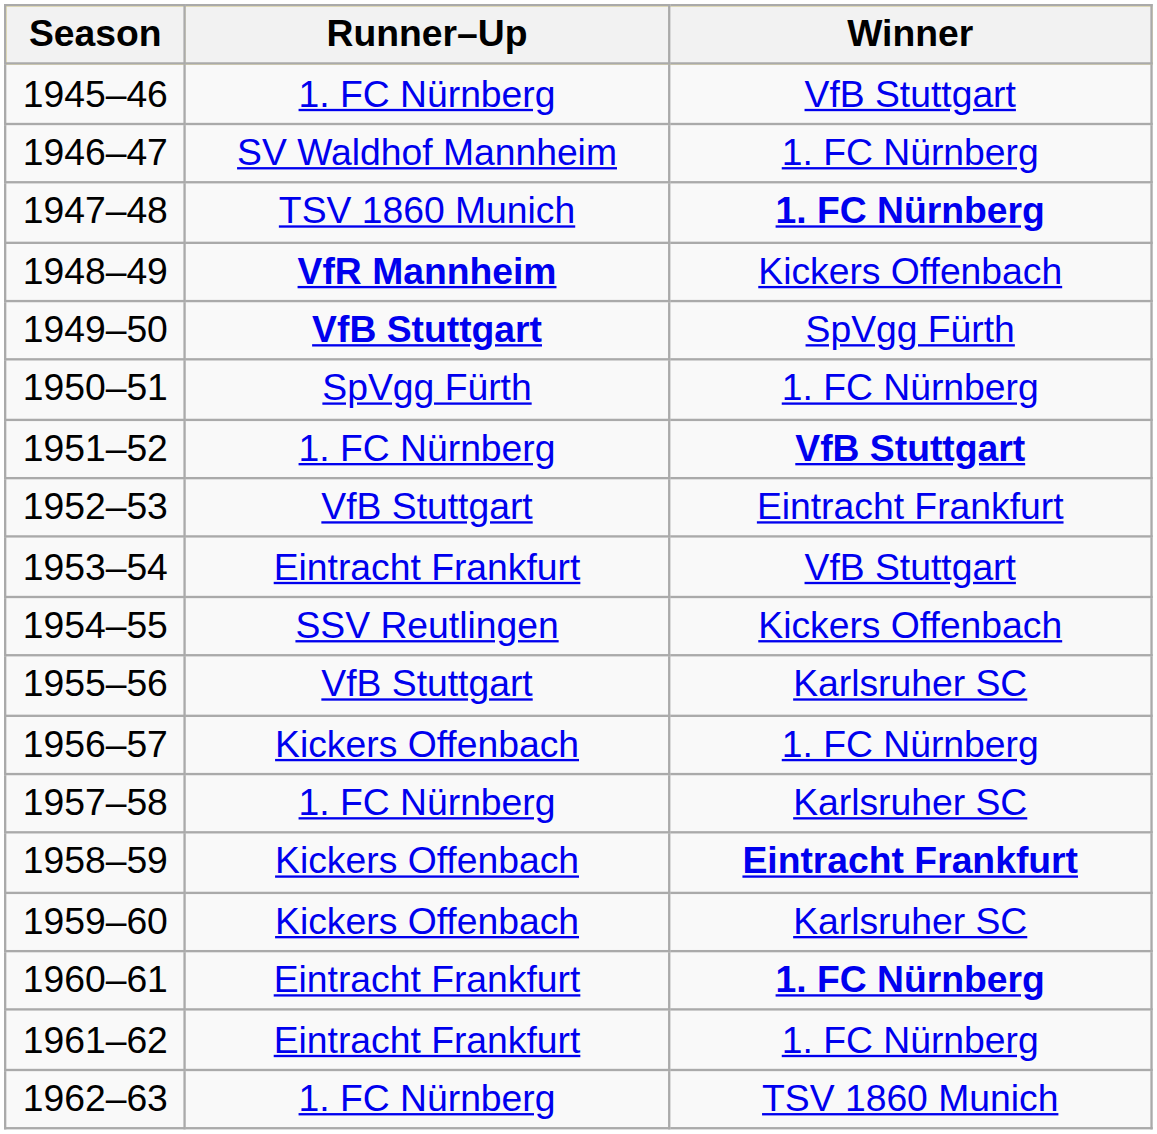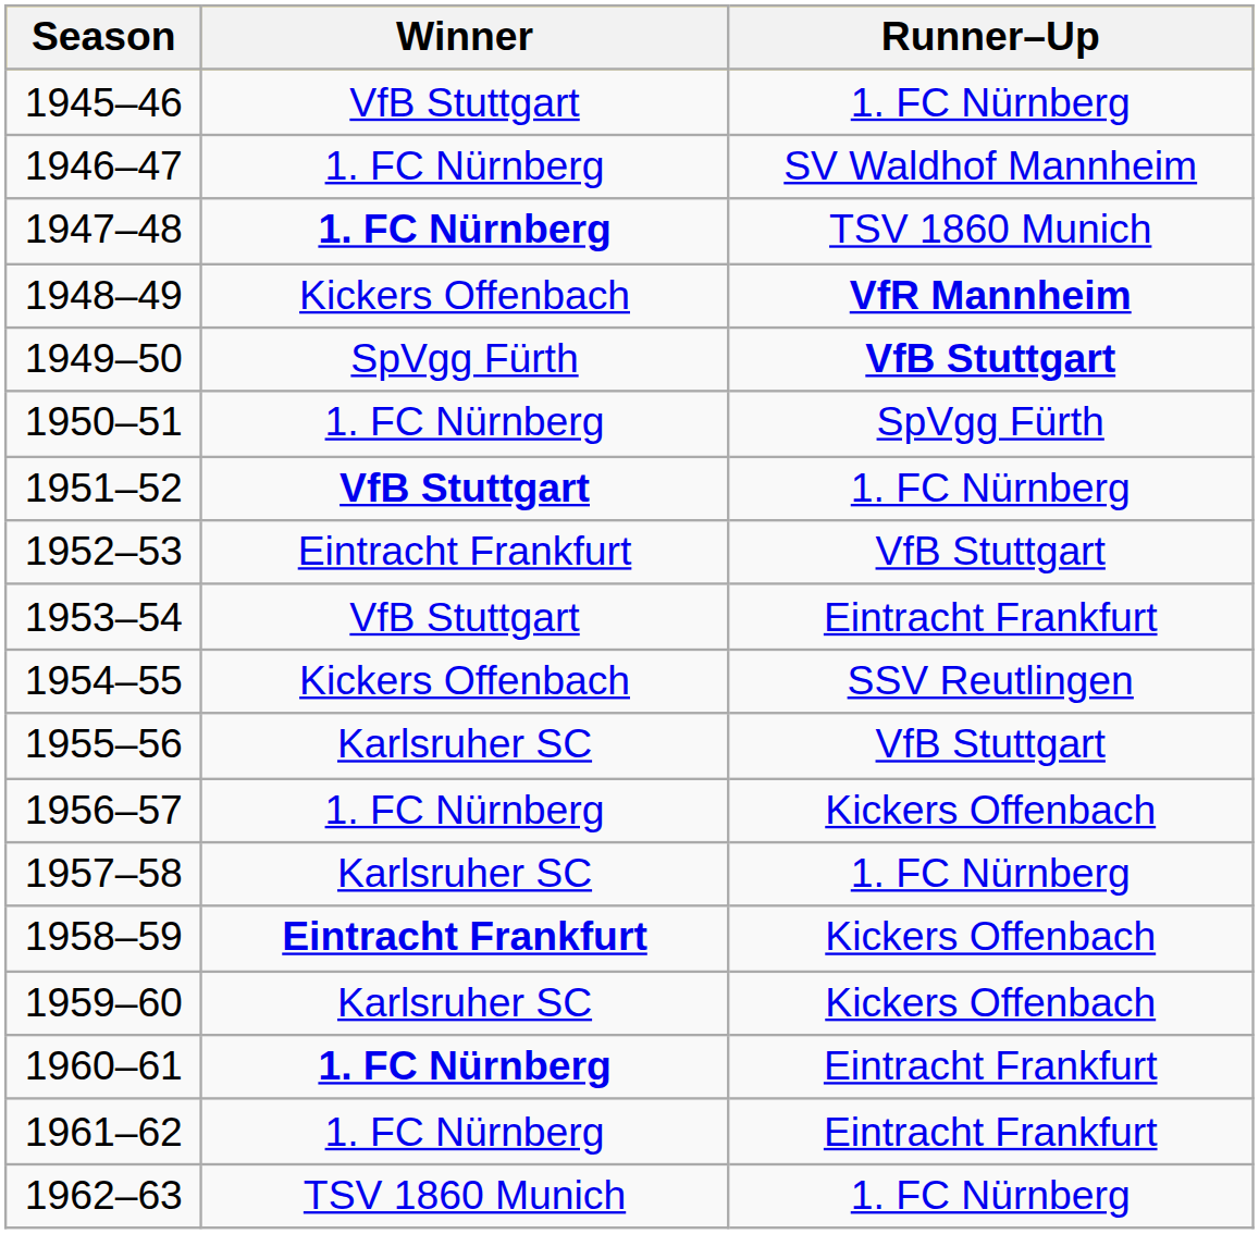 <table class="wikitable">
 <tr align="center" style="background:#FFD700">
 <th width="70">Season</th>
+<th width="200">Winner</th>
 <th width="200">Runner–Up</th>
-<th width="200">Winner</th>
 </tr>
 <tr align="center">
 <td>1945–46</td>
+<td><a href='#'>VfB Stuttgart</a></td>
 <td><a href='#'>1. FC Nürnberg</a></td>
+</tr>
+<tr align="center">
+<td>1946–47</td>
+<td><a href='#'>1. FC Nürnberg</a></td>
+<td><a href='#'>SV Waldhof Mannheim</a></td>
+</tr>
+<tr align="center">
+<td>1947–48</td>
+<td><strong><a href='#'>1. FC Nürnberg</a></strong></td>
+<td><a href='#'>TSV 1860 Munich</a></td>
+</tr>
+<tr align="center">
+<td>1948–49</td>
+<td><a href='#'>Kickers Offenbach</a></td>
+<td><strong><a href='#'>VfR Mannheim</a></strong></td>
+</tr>
+<tr align="center">
+<td>1949–50</td>
+<td><a href='#'>SpVgg Fürth</a></td>
+<td><strong><a href='#'>VfB Stuttgart</a></strong></td>
+</tr>
+<tr align="center">
+<td>1950–51</td>
+<td><a href='#'>1. FC Nürnberg</a></td>
+<td><a href='#'>SpVgg Fürth</a></td>
+</tr>
+<tr align="center">
+<td>1951–52</td>
+<td><strong><a href='#'>VfB Stuttgart</a></strong></td>
+<td><a href='#'>1. FC Nürnberg</a></td>
+</tr>
+<tr align="center">
+<td>1952–53</td>
+<td><a href='#'>Eintracht Frankfurt</a></td>
 <td><a href='#'>VfB Stuttgart</a></td>
 </tr>
 <tr align="center">
-<td>1946–47</td>
-<td><a href='#'>SV Waldhof Mannheim</a></td>
-<td><a href='#'>1. FC Nürnberg</a></td>
-</tr>
-<tr align="center">
-<td>1947–48</td>
-<td><a href='#'>TSV 1860 Munich</a></td>
-<td><strong><a href='#'>1. FC Nürnberg</a></strong></td>
-</tr>
-<tr align="center">
-<td>1948–49</td>
-<td><strong><a href='#'>VfR Mannheim</a></strong></td>
-<td><a href='#'>Kickers Offenbach</a></td>
-</tr>
-<tr align="center">
-<td>1949–50</td>
-<td><strong><a href='#'>VfB Stuttgart</a></strong></td>
-<td><a href='#'>SpVgg Fürth</a></td>
-</tr>
-<tr align="center">
-<td>1950–51</td>
-<td><a href='#'>SpVgg Fürth</a></td>
-<td><a href='#'>1. FC Nürnberg</a></td>
-</tr>
-<tr align="center">
-<td>1951–52</td>
-<td><a href='#'>1. FC Nürnberg</a></td>
-<td><strong><a href='#'>VfB Stuttgart</a></strong></td>
-</tr>
-<tr align="center">
-<td>1952–53</td>
+<td>1953–54</td>
 <td><a href='#'>VfB Stuttgart</a></td>
 <td><a href='#'>Eintracht Frankfurt</a></td>
 </tr>
 <tr align="center">
-<td>1953–54</td>
-<td><a href='#'>Eintracht Frankfurt</a></td>
+<td>1954–55</td>
+<td><a href='#'>Kickers Offenbach</a></td>
+<td><a href='#'>SSV Reutlingen</a></td>
+</tr>
+<tr align="center">
+<td>1955–56</td>
+<td><a href='#'>Karlsruher SC</a></td>
 <td><a href='#'>VfB Stuttgart</a></td>
 </tr>
 <tr align="center">
-<td>1954–55</td>
-<td><a href='#'>SSV Reutlingen</a></td>
+<td>1956–57</td>
+<td><a href='#'>1. FC Nürnberg</a></td>
 <td><a href='#'>Kickers Offenbach</a></td>
 </tr>
 <tr align="center">
-<td>1955–56</td>
-<td><a href='#'>VfB Stuttgart</a></td>
+<td>1957–58</td>
 <td><a href='#'>Karlsruher SC</a></td>
-</tr>
-<tr align="center">
-<td>1956–57</td>
-<td><a href='#'>Kickers Offenbach</a></td>
 <td><a href='#'>1. FC Nürnberg</a></td>
 </tr>
 <tr align="center">
-<td>1957–58</td>
-<td><a href='#'>1. FC Nürnberg</a></td>
-<td><a href='#'>Karlsruher SC</a></td>
-</tr>
-<tr align="center">
 <td>1958–59</td>
+<td><strong><a href='#'>Eintracht Frankfurt</a></strong></td>
 <td><a href='#'>Kickers Offenbach</a></td>
-<td><strong><a href='#'>Eintracht Frankfurt</a></strong></td>
 </tr>
 <tr align="center">
 <td>1959–60</td>
+<td><a href='#'>Karlsruher SC</a></td>
 <td><a href='#'>Kickers Offenbach</a></td>
-<td><a href='#'>Karlsruher SC</a></td>
 </tr>
 <tr align="center">
 <td>1960–61</td>
+<td><strong><a href='#'>1. FC Nürnberg</a></strong></td>
 <td><a href='#'>Eintracht Frankfurt</a></td>
-<td><strong><a href='#'>1. FC Nürnberg</a></strong></td>
 </tr>
 <tr align="center">
 <td>1961–62</td>
+<td><a href='#'>1. FC Nürnberg</a></td>
 <td><a href='#'>Eintracht Frankfurt</a></td>
-<td><a href='#'>1. FC Nürnberg</a></td>
 </tr>
 <tr align="center">
 <td>1962–63</td>
+<td><a href='#'>TSV 1860 Munich</a></td>
 <td><a href='#'>1. FC Nürnberg</a></td>
-<td><a href='#'>TSV 1860 Munich</a></td>
 </tr>
 </table>
